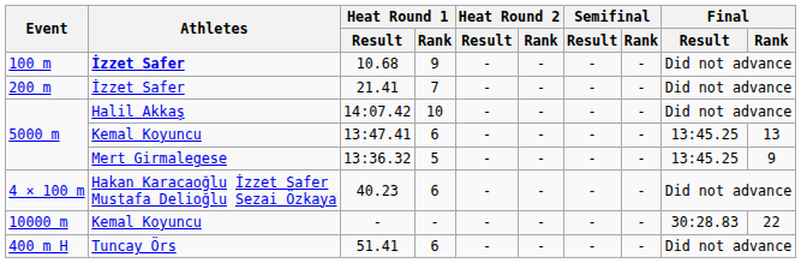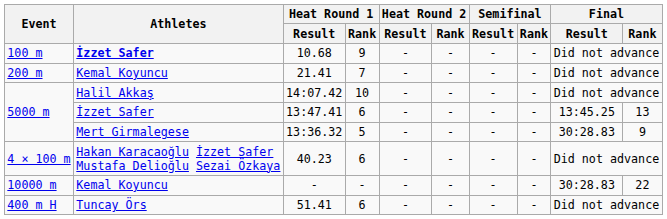 <table class="wikitable" border="1" style="font-size:90%">
 <tr>
 <th rowspan="2">Event</th>
 <th rowspan="2">Athletes</th>
 <th colspan="2">Heat Round 1</th>
 <th colspan="2">Heat Round 2</th>
 <th colspan="2">Semifinal</th>
 <th colspan="2">Final</th>
 </tr>
 <tr>
 <th>Result</th>
 <th>Rank</th>
 <th>Result</th>
 <th>Rank</th>
 <th>Result</th>
 <th>Rank</th>
 <th>Result</th>
 <th>Rank</th>
 </tr>
 <tr>
 <td rowspan="1"><a href='#'>100 m</a></td>
 <td><strong><a href='#'>İzzet Safer</a></strong></td>
 <td align=center>10.68</td>
 <td align=center>9</td>
 <td align=center>-</td>
 <td align=center>-</td>
 <td align=center>-</td>
 <td align=center>-</td>
 <td align=center colspan="2">Did not advance</td>
 </tr>
 <tr>
 <td rowspan="1"><a href='#'>200 m</a></td>
-<td><a href='#'>İzzet Safer</a></td>
+<td><a href='#'>Kemal Koyuncu</a></td>
 <td align=center>21.41</td>
 <td align=center>7</td>
 <td align=center>-</td>
 <td align=center>-</td>
 <td align=center>-</td>
 <td align=center>-</td>
 <td align=center colspan="2">Did not advance</td>
 </tr>
 <tr>
 <td rowspan="3"><a href='#'>5000 m</a></td>
 <td><a href='#'>Halil Akkaş</a></td>
 <td align=center>14:07.42</td>
 <td align=center>10</td>
 <td align=center>-</td>
 <td align=center>-</td>
 <td align=center>-</td>
 <td align=center>-</td>
 <td align=center colspan="2">Did not advance</td>
 </tr>
 <tr>
-<td><a href='#'>Kemal Koyuncu</a></td>
+<td><a href='#'>İzzet Safer</a></td>
 <td align=center>13:47.41</td>
 <td align=center>6</td>
 <td align=center>-</td>
 <td align=center>-</td>
 <td align=center>-</td>
 <td align=center>-</td>
 <td align=center>13:45.25</td>
 <td align=center>13</td>
 </tr>
 <tr>
 <td><a href='#'>Mert Girmalegese</a></td>
 <td align=center>13:36.32</td>
 <td align=center>5</td>
 <td align=center>-</td>
 <td align=center>-</td>
 <td align=center>-</td>
 <td align=center>-</td>
-<td align=center>13:45.25</td>
+<td align=center>30:28.83</td>
 <td align=center>9</td>
 </tr>
 <tr>
 <td rowspan="1"><a href='#'>4 × 100 m</a></td>
 <td><a href='#'>Hakan Karacaoğlu</a> <a href='#'>İzzet Safer</a><br><a href='#'>Mustafa Delioğlu</a> <a href='#'>Sezai Özkaya</a></td>
 <td align=center>40.23</td>
 <td align=center>6</td>
 <td align=center>-</td>
 <td align=center>-</td>
 <td align=center>-</td>
 <td align=center>-</td>
 <td align=center colspan="2">Did not advance</td>
 </tr>
 <tr>
 <td rowspan="1"><a href='#'>10000 m</a></td>
 <td><a href='#'>Kemal Koyuncu</a></td>
 <td align=center>-</td>
 <td align=center>-</td>
 <td align=center>-</td>
 <td align=center>-</td>
 <td align=center>-</td>
 <td align=center>-</td>
 <td align=center>30:28.83</td>
 <td align=center>22</td>
 </tr>
 <tr>
 <td rowspan="1"><a href='#'>400 m H</a></td>
 <td><a href='#'>Tuncay Örs</a></td>
 <td align=center>51.41</td>
 <td align=center>6</td>
 <td align=center>-</td>
 <td align=center>-</td>
 <td align=center>-</td>
 <td align=center>-</td>
 <td align=center colspan="2">Did not advance</td>
 </tr>
 </table>
